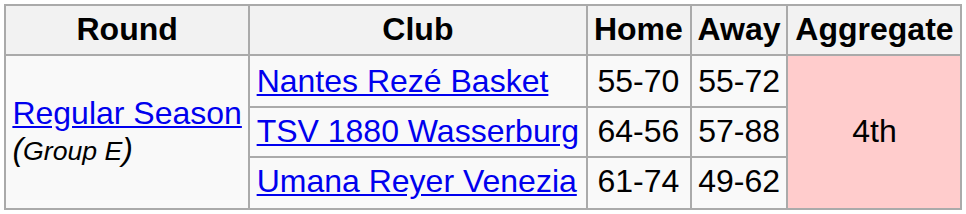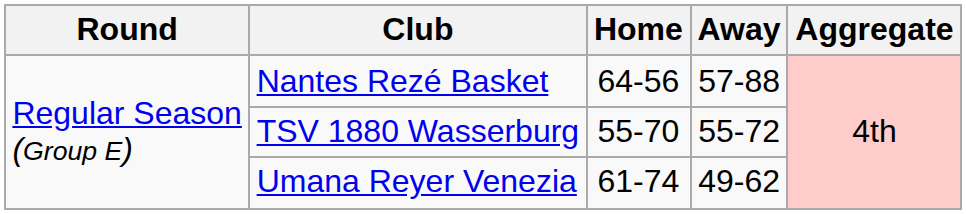 <table class="wikitable">
 <tr>
 <th>Round</th>
 <th>Club</th>
 <th>Home</th>
 <th>Away</th>
 <th>Aggregate</th>
 </tr>
 <tr>
 <td rowspan="3"><a href='#'>Regular Season</a><br><em>(<small>Group E</small>)</em></td>
 <td> <a href='#'>Nantes Rezé Basket</a></td>
-<td style="text-align:center;">55-70</td>
-<td style="text-align:center;">55-72</td>
+<td style="text-align:center;">64-56</td>
+<td style="text-align:center;">57-88</td>
 <td rowspan="3" style="text-align:center;" bgcolor="#ffcccc">4th</td>
 </tr>
 <tr>
 <td> <a href='#'>TSV 1880 Wasserburg</a></td>
-<td style="text-align:center;">64-56</td>
-<td style="text-align:center;">57-88</td>
+<td style="text-align:center;">55-70</td>
+<td style="text-align:center;">55-72</td>
 </tr>
 <tr>
 <td> <a href='#'>Umana Reyer Venezia</a></td>
 <td style="text-align:center;">61-74</td>
 <td style="text-align:center;">49-62</td>
 </tr>
 </table>
